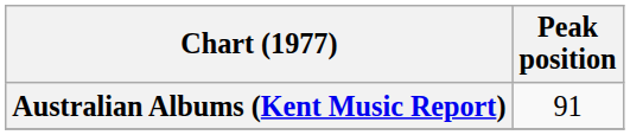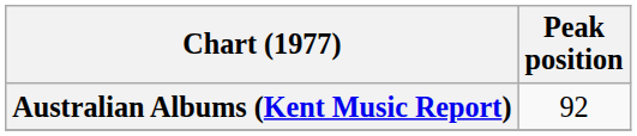 <table class="wikitable sortable plainrowheaders">
 <tr>
 <th>Chart (1977)</th>
 <th>Peak<br>position</th>
 </tr>
 <tr>
 <th scope="row">Australian Albums (<a href='#'>Kent Music Report</a>)</th>
-<td align="center">91</td>
+<td align="center">92</td>
 </tr>
 <tr>
 </tr>
 </table>
